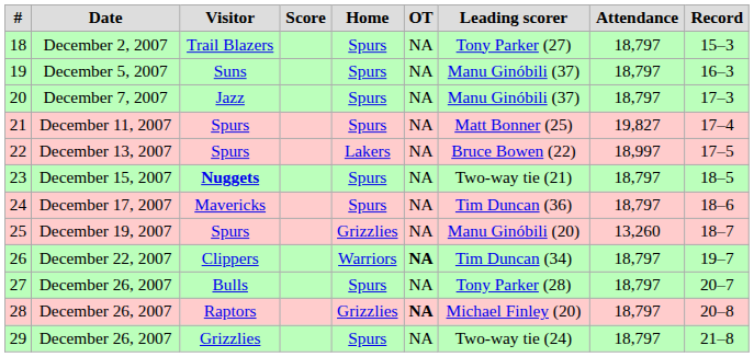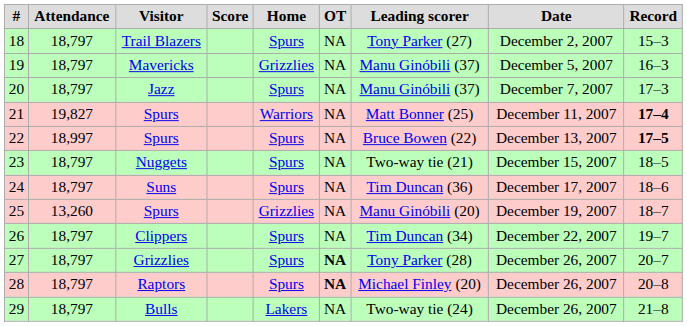 <table class="wikitable" width="80%">
 <tr align="center"  bgcolor="#dddddd">
 <td><strong>#</strong></td>
-<td><strong>Date</strong></td>
+<td><strong>Attendance</strong></td>
 <td><strong>Visitor</strong></td>
 <td><strong>Score</strong></td>
 <td><strong>Home</strong></td>
 <td><strong>OT</strong></td>
 <td><strong>Leading scorer</strong></td>
-<td><strong>Attendance</strong></td>
+<td><strong>Date</strong></td>
 <td><strong>Record</strong></td>
 </tr>
 <tr align="center"  bgcolor="#bbffbb">
 <td>18</td>
-<td>December 2, 2007</td>
+<td>18,797</td>
 <td><a href='#'>Trail Blazers</a></td>
 <td></td>
 <td><a href='#'>Spurs</a></td>
 <td>NA</td>
 <td><a href='#'>Tony Parker</a> (27)</td>
-<td>18,797</td>
+<td>December 2, 2007</td>
 <td>15–3</td>
 </tr>
 <tr align="center"  bgcolor="#bbffbb">
 <td>19</td>
-<td>December 5, 2007</td>
-<td><a href='#'>Suns</a></td>
+<td>18,797</td>
+<td><a href='#'>Mavericks</a></td>
 <td></td>
-<td><a href='#'>Spurs</a></td>
+<td><a href='#'>Grizzlies</a></td>
 <td>NA</td>
 <td><a href='#'>Manu Ginóbili</a> (37)</td>
-<td>18,797</td>
+<td>December 5, 2007</td>
 <td>16–3</td>
 </tr>
 <tr align="center"  bgcolor="#bbffbb">
 <td>20</td>
-<td>December 7, 2007</td>
+<td>18,797</td>
 <td><a href='#'>Jazz</a></td>
 <td></td>
 <td><a href='#'>Spurs</a></td>
 <td>NA</td>
 <td><a href='#'>Manu Ginóbili</a> (37)</td>
-<td>18,797</td>
+<td>December 7, 2007</td>
 <td>17–3</td>
 </tr>
 <tr align="center" bgcolor="#ffcccc">
 <td>21</td>
+<td>19,827</td>
+<td><a href='#'>Spurs</a></td>
+<td></td>
+<td><a href='#'>Warriors</a></td>
+<td>NA</td>
+<td><a href='#'>Matt Bonner</a> (25)</td>
 <td>December 11, 2007</td>
+<td><strong>17–4</strong></td>
+</tr>
+<tr align="center" bgcolor="#ffcccc">
+<td>22</td>
+<td>18,997</td>
 <td><a href='#'>Spurs</a></td>
 <td></td>
 <td><a href='#'>Spurs</a></td>
 <td>NA</td>
-<td><a href='#'>Matt Bonner</a> (25)</td>
-<td>19,827</td>
-<td>17–4</td>
-</tr>
-<tr align="center" bgcolor="#ffcccc">
-<td>22</td>
+<td><a href='#'>Bruce Bowen</a> (22)</td>
 <td>December 13, 2007</td>
-<td><a href='#'>Spurs</a></td>
-<td></td>
-<td><a href='#'>Lakers</a></td>
-<td>NA</td>
-<td><a href='#'>Bruce Bowen</a> (22)</td>
-<td>18,997</td>
-<td>17–5</td>
+<td><strong>17–5</strong></td>
 </tr>
 <tr align="center" bgcolor="#bbffbb">
 <td>23</td>
-<td>December 15, 2007</td>
-<td><strong><a href='#'>Nuggets</a></strong></td>
+<td>18,797</td>
+<td><a href='#'>Nuggets</a></td>
 <td></td>
 <td><a href='#'>Spurs</a></td>
 <td>NA</td>
 <td>Two-way tie (21)</td>
-<td>18,797</td>
+<td>December 15, 2007</td>
 <td>18–5</td>
 </tr>
 <tr align="center" bgcolor="#ffcccc">
 <td>24</td>
-<td>December 17, 2007</td>
-<td><a href='#'>Mavericks</a></td>
+<td>18,797</td>
+<td><a href='#'>Suns</a></td>
 <td></td>
 <td><a href='#'>Spurs</a></td>
 <td>NA</td>
 <td><a href='#'>Tim Duncan</a> (36)</td>
-<td>18,797</td>
+<td>December 17, 2007</td>
 <td>18–6</td>
 </tr>
 <tr align="center" bgcolor="#ffcccc">
 <td>25</td>
-<td>December 19, 2007</td>
+<td>13,260</td>
 <td><a href='#'>Spurs</a></td>
 <td></td>
 <td><a href='#'>Grizzlies</a></td>
 <td>NA</td>
 <td><a href='#'>Manu Ginóbili</a> (20)</td>
-<td>13,260</td>
+<td>December 19, 2007</td>
 <td>18–7</td>
 </tr>
 <tr align="center" bgcolor="#bbffbb">
 <td>26</td>
-<td>December 22, 2007</td>
+<td>18,797</td>
 <td><a href='#'>Clippers</a></td>
 <td></td>
-<td><a href='#'>Warriors</a></td>
-<td><strong>NA</strong></td>
+<td><a href='#'>Spurs</a></td>
+<td>NA</td>
 <td><a href='#'>Tim Duncan</a> (34)</td>
-<td>18,797</td>
+<td>December 22, 2007</td>
 <td>19–7</td>
 </tr>
 <tr align="center" bgcolor="#bbffbb">
 <td>27</td>
-<td>December 26, 2007</td>
-<td><a href='#'>Bulls</a></td>
+<td>18,797</td>
+<td><a href='#'>Grizzlies</a></td>
 <td></td>
 <td><a href='#'>Spurs</a></td>
-<td>NA</td>
+<td><strong>NA</strong></td>
 <td><a href='#'>Tony Parker</a> (28)</td>
-<td>18,797</td>
+<td>December 26, 2007</td>
 <td>20–7</td>
 </tr>
 <tr align="center" bgcolor="#ffcccc">
 <td>28</td>
-<td>December 26, 2007</td>
+<td>18,797</td>
 <td><a href='#'>Raptors</a></td>
 <td></td>
-<td><a href='#'>Grizzlies</a></td>
+<td><a href='#'>Spurs</a></td>
 <td><strong>NA</strong></td>
 <td><a href='#'>Michael Finley</a> (20)</td>
-<td>18,797</td>
+<td>December 26, 2007</td>
 <td>20–8</td>
 </tr>
 <tr align="center" bgcolor="#bbffbb">
 <td>29</td>
-<td>December 26, 2007</td>
-<td><a href='#'>Grizzlies</a></td>
+<td>18,797</td>
+<td><a href='#'>Bulls</a></td>
 <td></td>
-<td><a href='#'>Spurs</a></td>
+<td><a href='#'>Lakers</a></td>
 <td>NA</td>
 <td>Two-way tie (24)</td>
-<td>18,797</td>
+<td>December 26, 2007</td>
 <td>21–8</td>
 </tr>
 </table>
